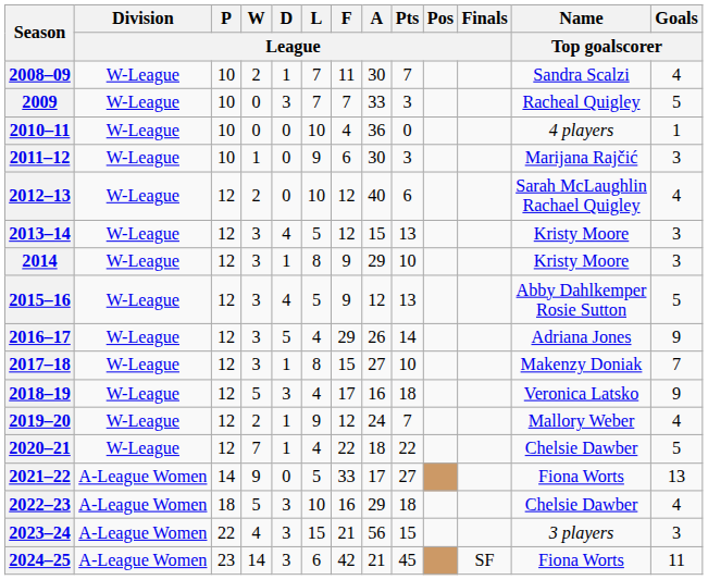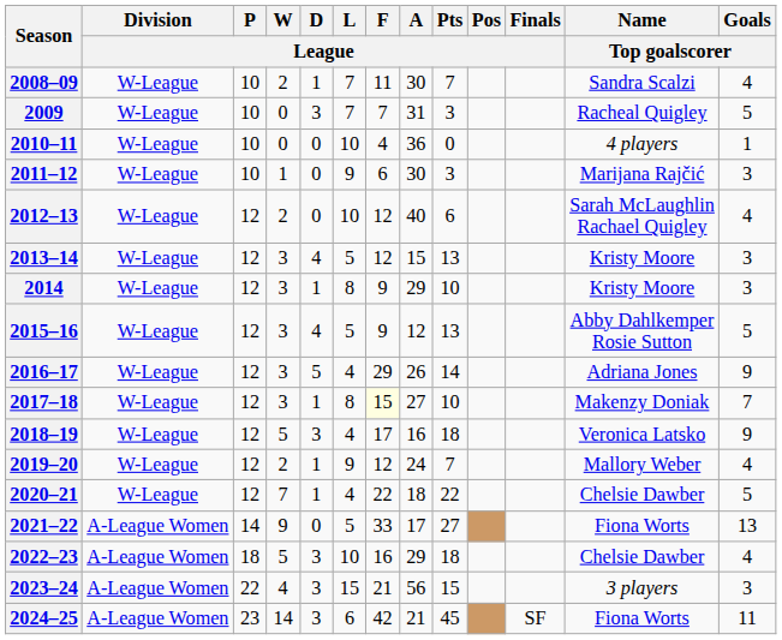 <table class="wikitable sortable" style="text-align: center">
 <tr>
 <th scope="col" rowspan="2">Season</th>
 <th scope="col">Division</th>
 <th width="20" scope="col">P</th>
 <th width="20" scope="col">W</th>
 <th width="20" scope="col">D</th>
 <th width="20" scope="col">L</th>
 <th width="20" scope="col">F</th>
 <th width="20" scope="col">A</th>
 <th width="20" scope="col">Pts</th>
 <th scope="col">Pos</th>
 <th scope="col">Finals</th>
 <th scope="col">Name</th>
 <th scope="col">Goals</th>
 </tr>
 <tr class="unsortable">
 <th colspan="10" scope="col">League</th>
 <th colspan="2" scope="col">Top goalscorer</th>
 </tr>
 <tr>
 <th><a href='#'>2008–09</a></th>
 <td><a href='#'>W-League</a></td>
 <td>10</td>
 <td>2</td>
 <td>1</td>
 <td>7</td>
 <td>11</td>
 <td>30</td>
 <td>7</td>
 <td></td>
 <td></td>
 <td><a href='#'>Sandra Scalzi</a></td>
 <td align=center>4</td>
 </tr>
 <tr>
 <th><a href='#'>2009</a></th>
 <td><a href='#'>W-League</a></td>
 <td>10</td>
 <td>0</td>
 <td>3</td>
 <td>7</td>
 <td>7</td>
-<td>33</td>
+<td>31</td>
 <td>3</td>
 <td></td>
 <td></td>
 <td><a href='#'>Racheal Quigley</a></td>
 <td align=center>5</td>
 </tr>
 <tr>
 <th><a href='#'>2010–11</a></th>
 <td><a href='#'>W-League</a></td>
 <td>10</td>
 <td>0</td>
 <td>0</td>
 <td>10</td>
 <td>4</td>
 <td>36</td>
 <td>0</td>
 <td></td>
 <td></td>
 <td><em>4 players</em></td>
 <td align=center>1</td>
 </tr>
 <tr>
 <th><a href='#'>2011–12</a></th>
 <td><a href='#'>W-League</a></td>
 <td>10</td>
 <td>1</td>
 <td>0</td>
 <td>9</td>
 <td>6</td>
 <td>30</td>
 <td>3</td>
 <td></td>
 <td></td>
 <td><a href='#'>Marijana Rajčić</a></td>
 <td align=center>3</td>
 </tr>
 <tr>
 <th><a href='#'>2012–13</a></th>
 <td><a href='#'>W-League</a></td>
 <td>12</td>
 <td>2</td>
 <td>0</td>
 <td>10</td>
 <td>12</td>
 <td>40</td>
 <td>6</td>
 <td></td>
 <td></td>
 <td><a href='#'>Sarah McLaughlin</a><br><a href='#'>Rachael Quigley</a></td>
 <td align=center>4</td>
 </tr>
 <tr>
 <th><a href='#'>2013–14</a></th>
 <td><a href='#'>W-League</a></td>
 <td>12</td>
 <td>3</td>
 <td>4</td>
 <td>5</td>
 <td>12</td>
 <td>15</td>
 <td>13</td>
 <td></td>
 <td></td>
 <td><a href='#'>Kristy Moore</a></td>
 <td align=center>3</td>
 </tr>
 <tr>
 <th><a href='#'>2014</a></th>
 <td><a href='#'>W-League</a></td>
 <td>12</td>
 <td>3</td>
 <td>1</td>
 <td>8</td>
 <td>9</td>
 <td>29</td>
 <td>10</td>
 <td></td>
 <td></td>
 <td><a href='#'>Kristy Moore</a></td>
 <td align=center>3</td>
 </tr>
 <tr>
 <th><a href='#'>2015–16</a></th>
 <td><a href='#'>W-League</a></td>
 <td>12</td>
 <td>3</td>
 <td>4</td>
 <td>5</td>
 <td>9</td>
 <td>12</td>
 <td>13</td>
 <td></td>
 <td></td>
 <td><a href='#'>Abby Dahlkemper</a><br><a href='#'>Rosie Sutton</a></td>
 <td align=center>5</td>
 </tr>
 <tr>
 <th><a href='#'>2016–17</a></th>
 <td><a href='#'>W-League</a></td>
 <td>12</td>
 <td>3</td>
 <td>5</td>
 <td>4</td>
 <td>29</td>
 <td>26</td>
 <td>14</td>
 <td></td>
 <td></td>
 <td><a href='#'>Adriana Jones</a></td>
 <td align=center>9</td>
 </tr>
 <tr>
 <th><a href='#'>2017–18</a></th>
 <td><a href='#'>W-League</a></td>
 <td>12</td>
 <td>3</td>
 <td>1</td>
 <td>8</td>
-<td>15</td>
+<td style="background: lightyellow;">15</td>
 <td>27</td>
 <td>10</td>
 <td></td>
 <td></td>
 <td><a href='#'>Makenzy Doniak</a></td>
 <td align=center>7</td>
 </tr>
 <tr>
 <th><a href='#'>2018–19</a></th>
 <td><a href='#'>W-League</a></td>
 <td>12</td>
 <td>5</td>
 <td>3</td>
 <td>4</td>
 <td>17</td>
 <td>16</td>
 <td>18</td>
 <td></td>
 <td></td>
 <td><a href='#'>Veronica Latsko</a></td>
 <td align=center>9</td>
 </tr>
 <tr>
 <th><a href='#'>2019–20</a></th>
 <td><a href='#'>W-League</a></td>
 <td>12</td>
 <td>2</td>
 <td>1</td>
 <td>9</td>
 <td>12</td>
 <td>24</td>
 <td>7</td>
 <td></td>
 <td></td>
 <td><a href='#'>Mallory Weber</a></td>
 <td align=center>4</td>
 </tr>
 <tr>
 <th><a href='#'>2020–21</a></th>
 <td><a href='#'>W-League</a></td>
 <td>12</td>
 <td>7</td>
 <td>1</td>
 <td>4</td>
 <td>22</td>
 <td>18</td>
 <td>22</td>
 <td></td>
 <td></td>
 <td><a href='#'>Chelsie Dawber</a></td>
 <td align=center>5</td>
 </tr>
 <tr>
 <th><a href='#'>2021–22</a></th>
 <td><a href='#'>A-League Women</a></td>
 <td>14</td>
 <td>9</td>
 <td>0</td>
 <td>5</td>
 <td>33</td>
 <td>17</td>
 <td>27</td>
 <td bgcolor="#CC9966"></td>
 <td></td>
 <td><a href='#'>Fiona Worts</a></td>
 <td align=center>13</td>
 </tr>
 <tr>
 <th><a href='#'>2022–23</a></th>
 <td><a href='#'>A-League Women</a></td>
 <td>18</td>
 <td>5</td>
 <td>3</td>
 <td>10</td>
 <td>16</td>
 <td>29</td>
 <td>18</td>
 <td></td>
 <td></td>
 <td><a href='#'>Chelsie Dawber</a></td>
 <td align=center>4</td>
 </tr>
 <tr>
 <th><a href='#'>2023–24</a></th>
 <td><a href='#'>A-League Women</a></td>
 <td>22</td>
 <td>4</td>
 <td>3</td>
 <td>15</td>
 <td>21</td>
 <td>56</td>
 <td>15</td>
 <td></td>
 <td></td>
 <td><em>3 players</em></td>
 <td align=center>3</td>
 </tr>
 <tr>
 <th><a href='#'>2024–25</a></th>
 <td><a href='#'>A-League Women</a></td>
 <td>23</td>
 <td>14</td>
 <td>3</td>
 <td>6</td>
 <td>42</td>
 <td>21</td>
 <td>45</td>
 <td bgcolor="#CC9966"></td>
 <td>SF</td>
 <td><a href='#'>Fiona Worts</a></td>
 <td align="center">11</td>
 </tr>
 </table>
